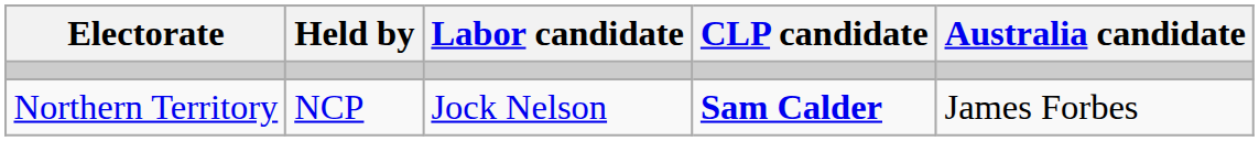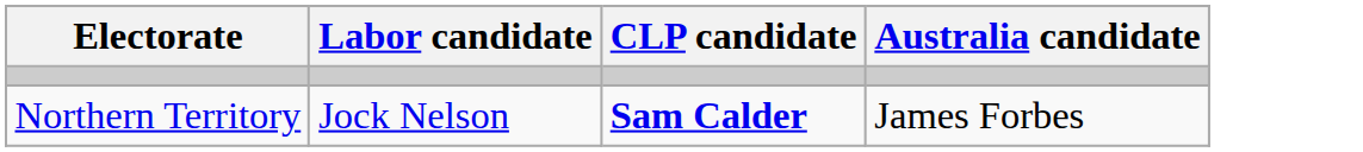 <table class="wikitable">
 <tr>
 <th>Electorate</th>
-<th>Held by</th>
 <th><a href='#'>Labor</a> candidate</th>
 <th><a href='#'>CLP</a> candidate</th>
 <th><a href='#'>Australia</a> candidate</th>
 </tr>
 <tr bgcolor="#cccccc">
 <td></td>
 <td></td>
 <td></td>
 <td></td>
-<td></td>
 </tr>
 <tr>
 <td><a href='#'>Northern Territory</a></td>
-<td><a href='#'>NCP</a></td>
 <td><a href='#'>Jock Nelson</a></td>
 <td><strong><a href='#'>Sam Calder</a></strong></td>
 <td>James Forbes</td>
 </tr>
 </table>
